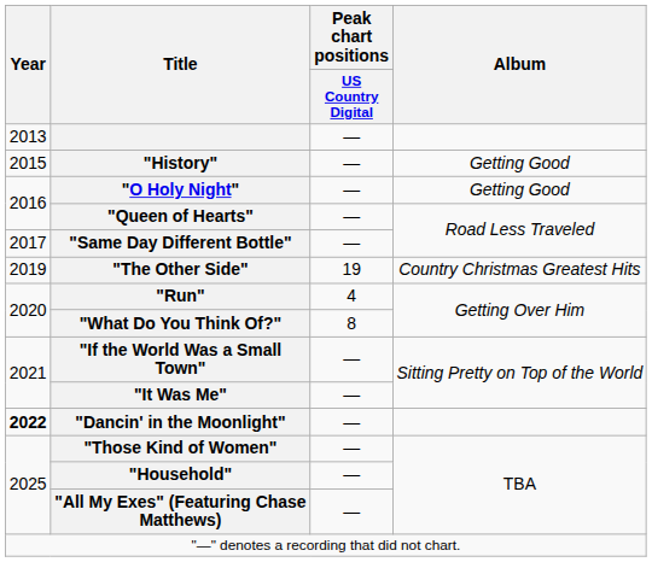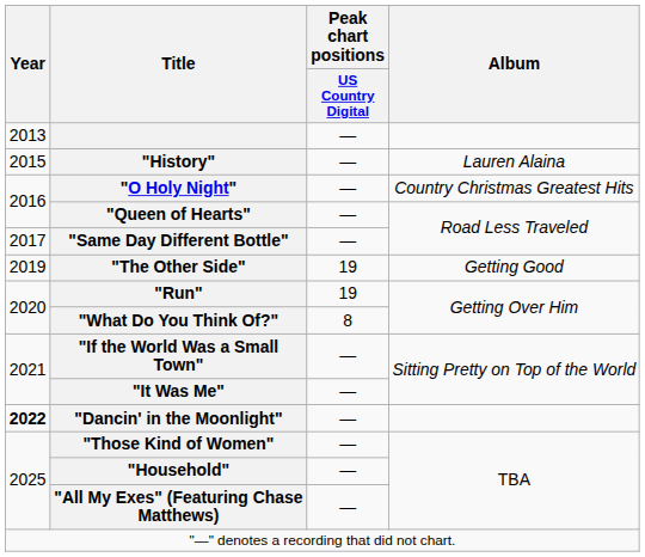 <table class="wikitable plainrowheaders" style="text-align:center;">
 <tr>
 <th scope="col" rowspan="2">Year</th>
 <th scope="col" rowspan="2" style="width:15em;">Title</th>
 <th scope="col" colspan="1">Peak chart<br>positions</th>
 <th scope="col" rowspan="2">Album</th>
 </tr>
 <tr style="font-size:smaller;">
 <th scope="col" style="width:5em;"><a href='#'>US Country Digital</a><br></th>
 </tr>
 <tr>
 <td>2013</td>
 <th scope="row"></th>
 <td>—</td>
 <td></td>
 </tr>
 <tr>
 <td>2015</td>
 <th scope="row">"History"</th>
 <td>—</td>
-<td><em>Getting Good</em></td>
+<td><em>Lauren Alaina</em></td>
 </tr>
 <tr>
 <td rowspan="2">2016</td>
 <th scope="row">"<a href='#'>O Holy Night</a>"</th>
 <td>—</td>
-<td><em>Getting Good</em></td>
+<td><em>Country Christmas Greatest Hits</em></td>
 </tr>
 <tr>
 <th scope="row">"Queen of Hearts"</th>
 <td>—</td>
 <td rowspan="2"><em>Road Less Traveled</em></td>
 </tr>
 <tr>
 <td>2017</td>
 <th scope="row">"Same Day Different Bottle"</th>
 <td>—</td>
 </tr>
 <tr>
 <td>2019</td>
 <th scope="row">"The Other Side"</th>
 <td>19</td>
-<td><em>Country Christmas Greatest Hits</em></td>
+<td><em>Getting Good</em></td>
 </tr>
 <tr>
 <td rowspan="2">2020</td>
 <th scope="row">"Run"</th>
-<td>4</td>
+<td>19</td>
 <td rowspan="2"><em>Getting Over Him</em></td>
 </tr>
 <tr>
 <th scope="row">"What Do You Think Of?"<br></th>
 <td>8</td>
 </tr>
 <tr>
 <td rowspan="2">2021</td>
 <th scope="row">"If the World Was a Small Town"</th>
 <td>—</td>
 <td rowspan="2"><em>Sitting Pretty on Top of the World</em></td>
 </tr>
 <tr>
 <th scope="row">"It Was Me"</th>
 <td>—</td>
 </tr>
 <tr>
 <td><strong>2022</strong></td>
 <th scope="row">"Dancin' in the Moonlight"<br></th>
 <td>—</td>
 <td></td>
 </tr>
 <tr>
 <td rowspan="3">2025</td>
 <th scope="row">"Those Kind of Women"</th>
 <td>—</td>
 <td rowspan="3">TBA</td>
 </tr>
 <tr>
 <th scope="row">"Household"</th>
 <td>—</td>
 </tr>
 <tr>
 <th scope="row">"All My Exes" (Featuring Chase Matthews)</th>
 <td>—</td>
 </tr>
 <tr>
 <td colspan="5" style="font-size:85%">"—" denotes a recording that did not chart.</td>
 </tr>
 </table>
